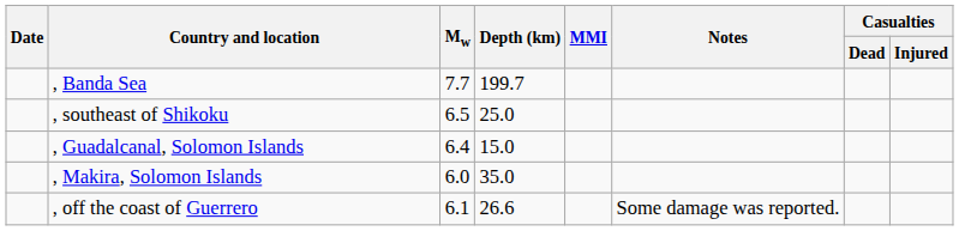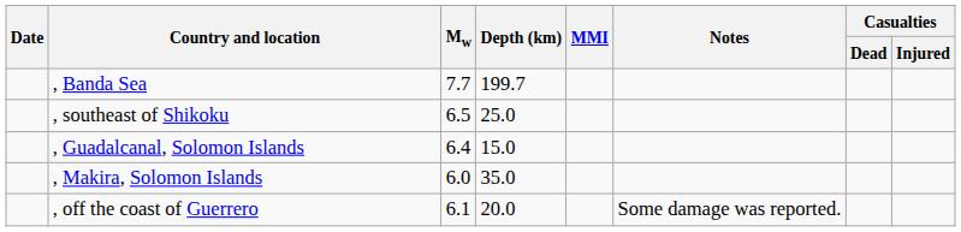 <table class="wikitable sortable sort-under" style="border:1px black; margin-left:1em;">
 <tr>
 <th rowspan="2"><small>Date</small></th>
 <th rowspan="2" style="width: 310px"><small>Country and location</small></th>
 <th rowspan="2"><small>M<sub>w</sub></small></th>
 <th rowspan="2"><small>Depth (km)</small></th>
 <th rowspan="2"><small><a href='#'>MMI</a></small></th>
 <th rowspan="2" class="unsortable"><small>Notes</small></th>
 <th colspan="2"><small>Casualties</small></th>
 </tr>
 <tr>
 <th><small>Dead</small></th>
 <th><small>Injured</small></th>
 </tr>
 <tr>
 <td></td>
 <td>, <a href='#'>Banda Sea</a></td>
 <td>7.7</td>
 <td>199.7</td>
 <td></td>
 <td></td>
 <td></td>
 <td></td>
 </tr>
 <tr>
 <td></td>
 <td>, southeast of <a href='#'>Shikoku</a></td>
 <td>6.5</td>
 <td>25.0</td>
 <td></td>
 <td></td>
 <td></td>
 <td></td>
 </tr>
 <tr>
 <td></td>
 <td>, <a href='#'>Guadalcanal</a>, <a href='#'>Solomon Islands</a></td>
 <td>6.4</td>
 <td>15.0</td>
 <td></td>
 <td></td>
 <td></td>
 <td></td>
 </tr>
 <tr>
 <td></td>
 <td>, <a href='#'>Makira</a>, <a href='#'>Solomon Islands</a></td>
 <td>6.0</td>
 <td>35.0</td>
 <td></td>
 <td></td>
 <td></td>
 <td></td>
 </tr>
 <tr>
 <td></td>
 <td>, off the coast of <a href='#'>Guerrero</a></td>
 <td>6.1</td>
-<td>26.6</td>
+<td>20.0</td>
 <td></td>
 <td>Some damage was reported.</td>
 <td></td>
 <td></td>
 </tr>
 </table>
